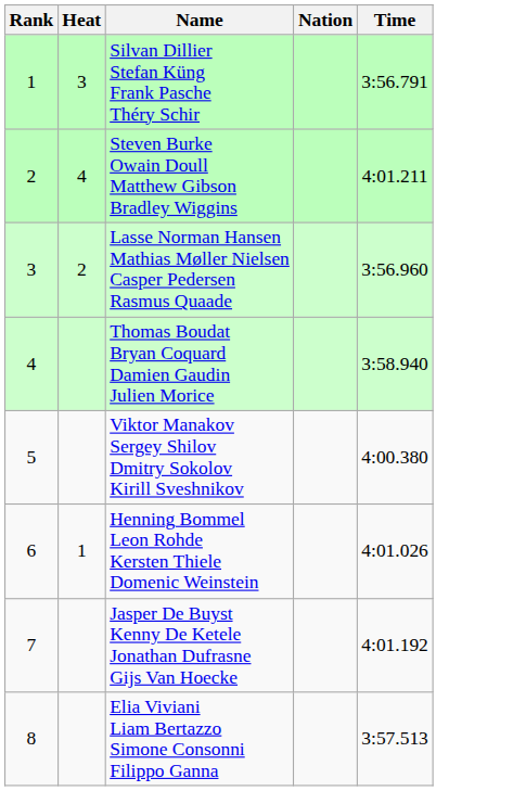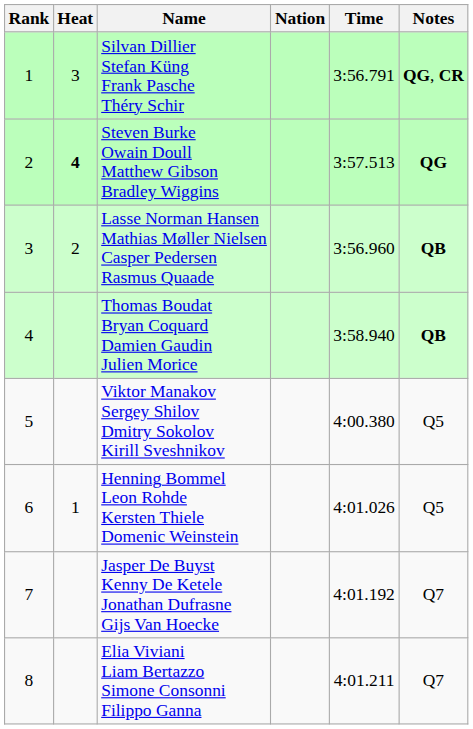 <table class="wikitable sortable" style="text-align:center">
 <tr>
 <th>Rank</th>
 <th>Heat</th>
 <th>Name</th>
 <th>Nation</th>
 <th>Time</th>
+<th>Notes</th>
 </tr>
 <tr bgcolor=bbffbb>
 <td>1</td>
 <td>3</td>
 <td align=left><a href='#'>Silvan Dillier</a><br><a href='#'>Stefan Küng</a><br><a href='#'>Frank Pasche</a><br><a href='#'>Théry Schir</a></td>
 <td align=left></td>
 <td>3:56.791</td>
+<td><strong>QG</strong>, <strong>CR</strong></td>
 </tr>
 <tr bgcolor=bbffbb>
 <td>2</td>
-<td>4</td>
+<td><strong>4</strong></td>
 <td align=left><a href='#'>Steven Burke</a><br><a href='#'>Owain Doull</a><br><a href='#'>Matthew Gibson</a><br><a href='#'>Bradley Wiggins</a></td>
 <td align=left></td>
-<td>4:01.211</td>
+<td>3:57.513</td>
+<td><strong>QG</strong></td>
 </tr>
 <tr bgcolor=ccffcc>
 <td>3</td>
 <td>2</td>
 <td align=left><a href='#'>Lasse Norman Hansen</a><br><a href='#'>Mathias Møller Nielsen</a><br><a href='#'>Casper Pedersen</a><br><a href='#'>Rasmus Quaade</a></td>
 <td align=left></td>
 <td>3:56.960</td>
+<td><strong>QB</strong></td>
 </tr>
 <tr bgcolor=ccffcc>
 <td>4</td>
 <td></td>
 <td align=left><a href='#'>Thomas Boudat</a><br><a href='#'>Bryan Coquard</a><br><a href='#'>Damien Gaudin</a><br><a href='#'>Julien Morice</a></td>
 <td align=left></td>
 <td>3:58.940</td>
+<td><strong>QB</strong></td>
 </tr>
 <tr>
 <td>5</td>
 <td></td>
 <td align=left><a href='#'>Viktor Manakov</a><br><a href='#'>Sergey Shilov</a><br><a href='#'>Dmitry Sokolov</a><br><a href='#'>Kirill Sveshnikov</a></td>
 <td align=left></td>
 <td>4:00.380</td>
+<td>Q5</td>
 </tr>
 <tr>
 <td>6</td>
 <td>1</td>
 <td align=left><a href='#'>Henning Bommel</a><br><a href='#'>Leon Rohde</a><br><a href='#'>Kersten Thiele</a><br><a href='#'>Domenic Weinstein</a></td>
 <td align=left></td>
 <td>4:01.026</td>
+<td>Q5</td>
 </tr>
 <tr>
 <td>7</td>
 <td></td>
 <td align=left><a href='#'>Jasper De Buyst</a><br><a href='#'>Kenny De Ketele</a><br><a href='#'>Jonathan Dufrasne</a><br><a href='#'>Gijs Van Hoecke</a></td>
 <td align=left></td>
 <td>4:01.192</td>
+<td>Q7</td>
 </tr>
 <tr>
 <td>8</td>
 <td></td>
 <td align=left><a href='#'>Elia Viviani</a><br><a href='#'>Liam Bertazzo</a><br><a href='#'>Simone Consonni</a><br><a href='#'>Filippo Ganna</a></td>
 <td align=left></td>
-<td>3:57.513</td>
+<td>4:01.211</td>
+<td>Q7</td>
 </tr>
 </table>
